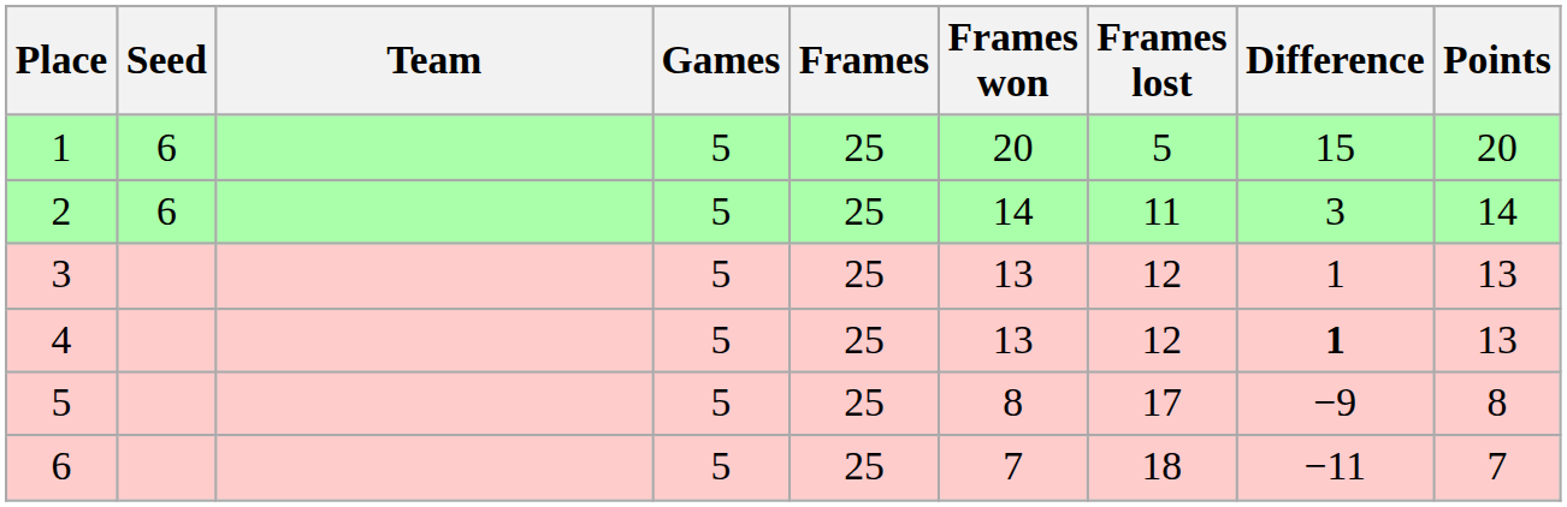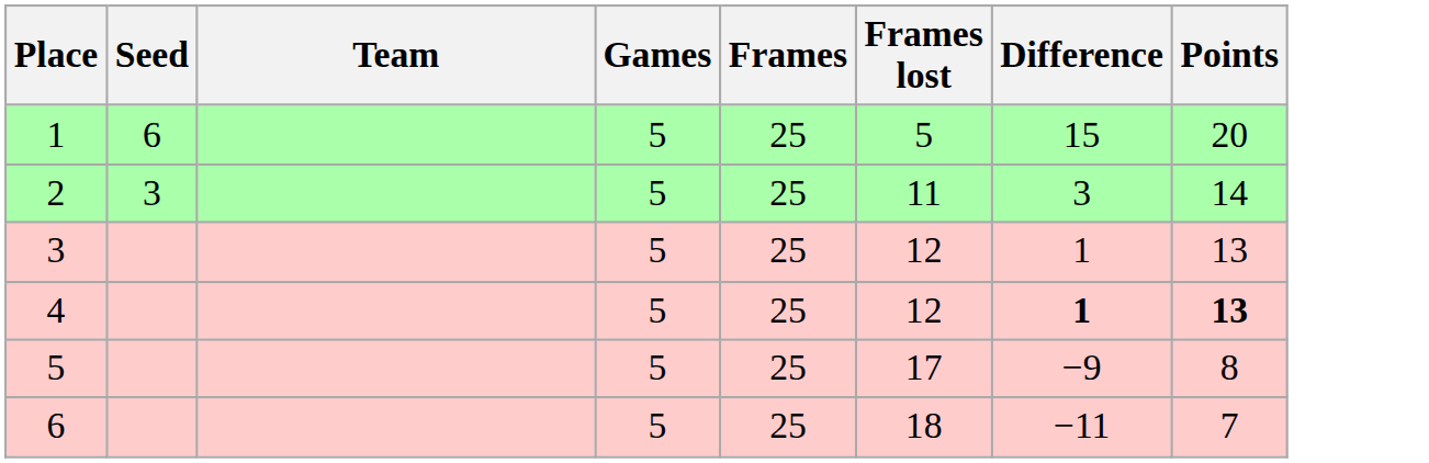 <table class="wikitable" style="text-align: center;">
 <tr>
 <th width=20>Place</th>
 <th width=20>Seed</th>
 <th width=165>Team</th>
 <th width=20>Games</th>
 <th width=20>Frames</th>
-<th width=20>Frames won</th>
 <th width=20>Frames lost</th>
 <th width=20>Difference</th>
 <th width=20>Points</th>
 </tr>
 <tr style="background:#aaffaa;">
 <td>1</td>
 <td>6</td>
 <td style="text-align:left;"><strong></strong></td>
 <td>5</td>
 <td>25</td>
-<td>20</td>
 <td>5</td>
 <td>15</td>
 <td>20</td>
 </tr>
 <tr style="background:#aaffaa;">
 <td>2</td>
-<td>6</td>
+<td>3</td>
 <td style="text-align:left;"><strong></strong></td>
 <td>5</td>
 <td>25</td>
-<td>14</td>
 <td>11</td>
 <td>3</td>
 <td>14</td>
 </tr>
 <tr style="background:#fcc;">
 <td>3</td>
 <td></td>
 <td style="text-align:left;"></td>
 <td>5</td>
 <td>25</td>
-<td>13</td>
 <td>12</td>
 <td>1</td>
 <td>13</td>
 </tr>
 <tr style="background:#fcc;">
 <td>4</td>
 <td></td>
 <td style="text-align:left;"></td>
 <td>5</td>
 <td>25</td>
-<td>13</td>
 <td>12</td>
 <td><strong>1</strong></td>
-<td>13</td>
+<td><strong>13</strong></td>
 </tr>
 <tr style="background:#fcc;">
 <td>5</td>
 <td></td>
 <td style="text-align:left;"></td>
 <td>5</td>
 <td>25</td>
-<td>8</td>
 <td>17</td>
 <td>−9</td>
 <td>8</td>
 </tr>
 <tr style="background:#fcc;">
 <td>6</td>
 <td></td>
 <td style="text-align:left;"></td>
 <td>5</td>
 <td>25</td>
-<td>7</td>
 <td>18</td>
 <td>−11</td>
 <td>7</td>
 </tr>
 </table>
